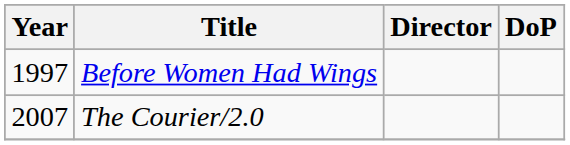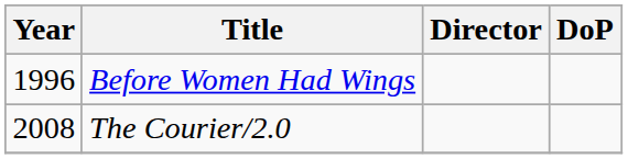 <table class="wikitable">
 <tr>
 <th>Year</th>
 <th>Title</th>
 <th>Director</th>
 <th>DoP</th>
 </tr>
 <tr>
-<td>1997</td>
+<td>1996</td>
 <td><em><a href='#'>Before Women Had Wings</a></em></td>
 <td></td>
 <td></td>
 </tr>
 <tr>
-<td>2007</td>
+<td>2008</td>
 <td><em>The Courier/2.0</em></td>
 <td></td>
 <td></td>
 </tr>
 <tr>
 </tr>
 </table>
